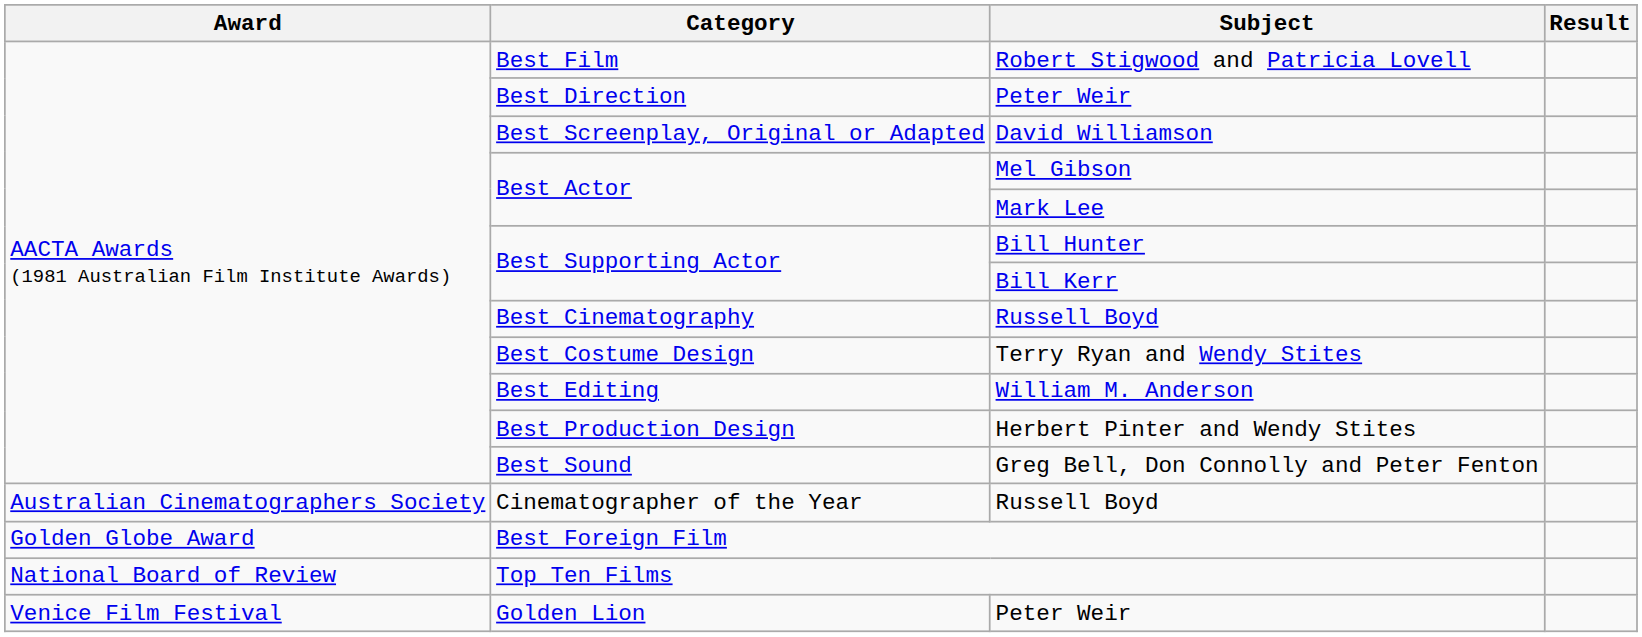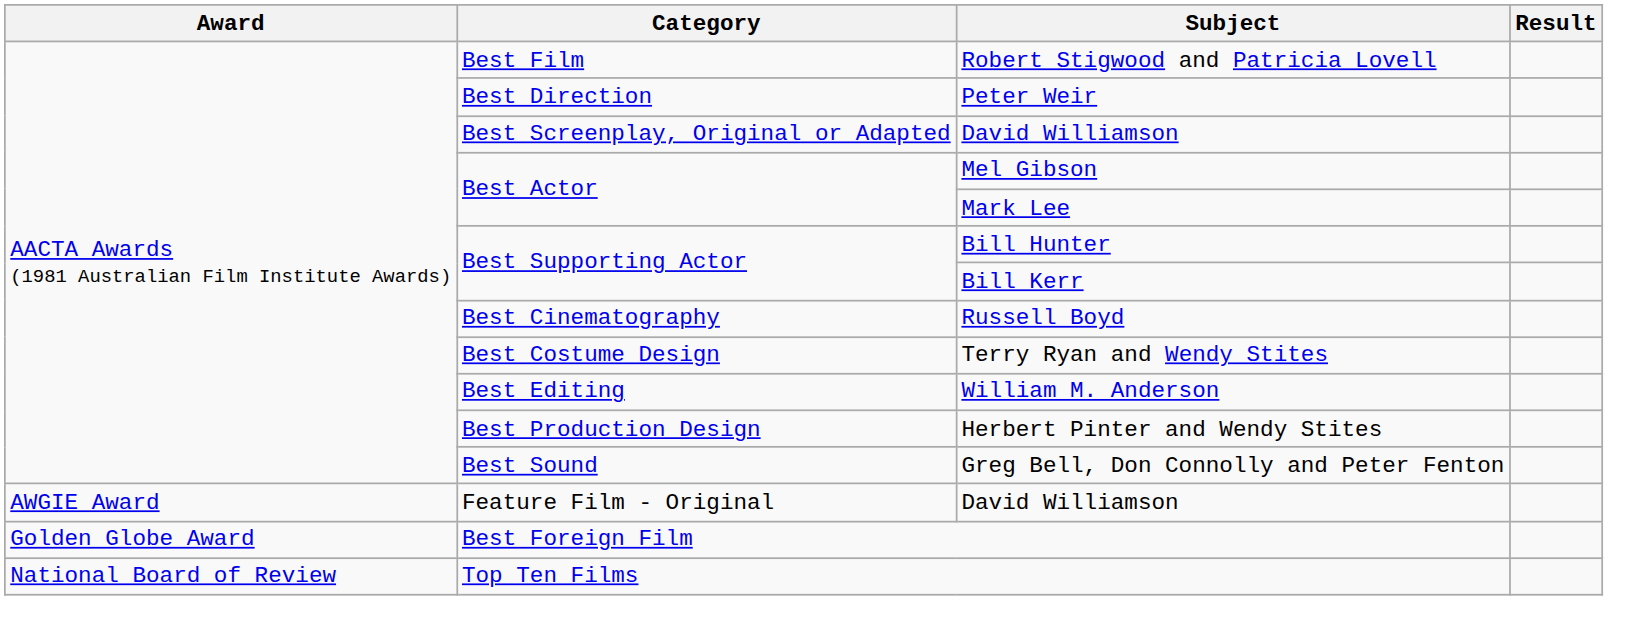 <table class="wikitable">
 <tr>
 <th>Award</th>
 <th>Category</th>
 <th>Subject</th>
 <th>Result</th>
 </tr>
 <tr>
 <td rowspan="12"><a href='#'>AACTA Awards</a><br><small>(1981 Australian Film Institute Awards)</small></td>
 <td><a href='#'>Best Film</a></td>
 <td><a href='#'>Robert Stigwood</a> and <a href='#'>Patricia Lovell</a></td>
 <td></td>
 </tr>
 <tr>
 <td><a href='#'>Best Direction</a></td>
 <td><a href='#'>Peter Weir</a></td>
 <td></td>
 </tr>
 <tr>
 <td><a href='#'>Best Screenplay, Original or Adapted</a></td>
 <td><a href='#'>David Williamson</a></td>
 <td></td>
 </tr>
 <tr>
 <td rowspan="2"><a href='#'>Best Actor</a></td>
 <td><a href='#'>Mel Gibson</a></td>
 <td></td>
 </tr>
 <tr>
 <td><a href='#'>Mark Lee</a></td>
 <td></td>
 </tr>
 <tr>
 <td rowspan="2"><a href='#'>Best Supporting Actor</a></td>
 <td><a href='#'>Bill Hunter</a></td>
 <td></td>
 </tr>
 <tr>
 <td><a href='#'>Bill Kerr</a></td>
 <td></td>
 </tr>
 <tr>
 <td><a href='#'>Best Cinematography</a></td>
 <td><a href='#'>Russell Boyd</a></td>
 <td></td>
 </tr>
 <tr>
 <td><a href='#'>Best Costume Design</a></td>
 <td>Terry Ryan and <a href='#'>Wendy Stites</a></td>
 <td></td>
 </tr>
 <tr>
 <td><a href='#'>Best Editing</a></td>
 <td><a href='#'>William M. Anderson</a></td>
 <td></td>
 </tr>
 <tr>
 <td><a href='#'>Best Production Design</a></td>
 <td>Herbert Pinter and Wendy Stites</td>
 <td></td>
 </tr>
 <tr>
 <td><a href='#'>Best Sound</a></td>
 <td>Greg Bell, Don Connolly and Peter Fenton</td>
 <td></td>
 </tr>
 <tr>
-<td><a href='#'>Australian Cinematographers Society</a></td>
-<td>Cinematographer of the Year</td>
-<td>Russell Boyd</td>
+<td><a href='#'>AWGIE Award</a></td>
+<td>Feature Film - Original</td>
+<td>David Williamson</td>
 <td></td>
 </tr>
 <tr>
 <td><a href='#'>Golden Globe Award</a></td>
 <td colspan="2"><a href='#'>Best Foreign Film</a></td>
 <td></td>
 </tr>
 <tr>
 <td><a href='#'>National Board of Review</a></td>
 <td colspan="2"><a href='#'>Top Ten Films</a></td>
 <td></td>
 </tr>
-<tr>
-<td><a href='#'>Venice Film Festival</a></td>
-<td><a href='#'>Golden Lion</a></td>
-<td>Peter Weir</td>
-<td></td>
-</tr>
 </table>
